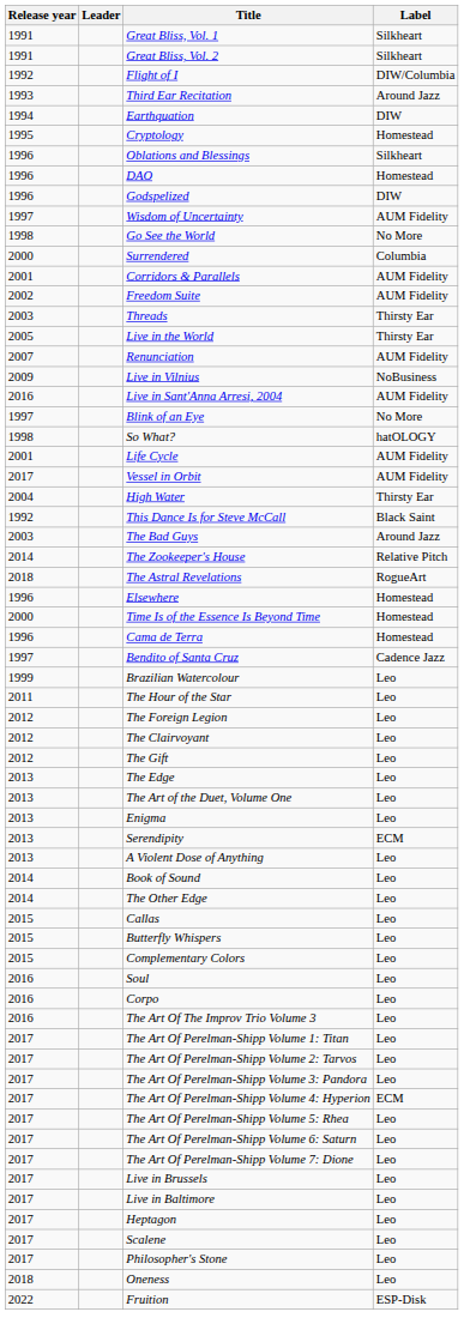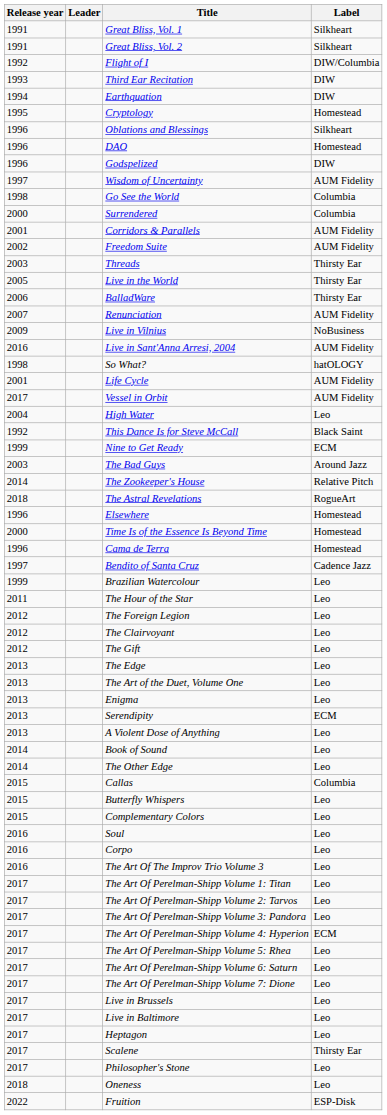 <table class="wikitable sortable">
 <tr>
 <th>Release year</th>
 <th>Leader</th>
 <th>Title</th>
 <th>Label</th>
 </tr>
 <tr>
 <td>1991</td>
 <td></td>
 <td><em><a href='#'>Great Bliss, Vol. 1</a></em></td>
 <td>Silkheart</td>
 </tr>
 <tr>
 <td>1991</td>
 <td></td>
 <td><em><a href='#'>Great Bliss, Vol. 2</a></em></td>
 <td>Silkheart</td>
 </tr>
 <tr>
 <td>1992</td>
 <td></td>
 <td><em><a href='#'>Flight of I</a></em></td>
 <td>DIW/Columbia</td>
 </tr>
 <tr>
 <td>1993</td>
 <td></td>
 <td><em><a href='#'>Third Ear Recitation</a></em></td>
-<td>Around Jazz</td>
+<td>DIW</td>
 </tr>
 <tr>
 <td>1994</td>
 <td></td>
 <td><em><a href='#'>Earthquation</a></em></td>
 <td>DIW</td>
 </tr>
 <tr>
 <td>1995</td>
 <td></td>
 <td><em><a href='#'>Cryptology</a></em></td>
 <td>Homestead</td>
 </tr>
 <tr>
 <td>1996</td>
 <td></td>
 <td><em><a href='#'>Oblations and Blessings</a></em></td>
 <td>Silkheart</td>
 </tr>
 <tr>
 <td>1996</td>
 <td></td>
 <td><em><a href='#'>DAO</a></em></td>
 <td>Homestead</td>
 </tr>
 <tr>
 <td>1996</td>
 <td></td>
 <td><em><a href='#'>Godspelized</a></em></td>
 <td>DIW</td>
 </tr>
 <tr>
 <td>1997</td>
 <td></td>
 <td><em><a href='#'>Wisdom of Uncertainty</a></em></td>
 <td>AUM Fidelity</td>
 </tr>
 <tr>
 <td>1998</td>
 <td></td>
 <td><em><a href='#'>Go See the World</a></em></td>
-<td>No More</td>
+<td>Columbia</td>
 </tr>
 <tr>
 <td>2000</td>
 <td></td>
 <td><em><a href='#'>Surrendered</a></em></td>
 <td>Columbia</td>
 </tr>
 <tr>
 <td>2001</td>
 <td></td>
 <td><em><a href='#'>Corridors & Parallels</a></em></td>
 <td>AUM Fidelity</td>
 </tr>
 <tr>
 <td>2002</td>
 <td></td>
 <td><em><a href='#'>Freedom Suite</a></em></td>
 <td>AUM Fidelity</td>
 </tr>
 <tr>
 <td>2003</td>
 <td></td>
 <td><em><a href='#'>Threads</a></em></td>
 <td>Thirsty Ear</td>
 </tr>
 <tr>
 <td>2005</td>
 <td></td>
 <td><em><a href='#'>Live in the World</a></em></td>
 <td>Thirsty Ear</td>
 </tr>
 <tr>
+<td>2006</td>
+<td></td>
+<td><em><a href='#'>BalladWare</a></em></td>
+<td>Thirsty Ear</td>
+</tr>
+<tr>
 <td>2007</td>
 <td></td>
 <td><em><a href='#'>Renunciation</a></em></td>
 <td>AUM Fidelity</td>
 </tr>
 <tr>
 <td>2009</td>
 <td></td>
 <td><em><a href='#'>Live in Vilnius</a></em></td>
 <td>NoBusiness</td>
 </tr>
 <tr>
 <td>2016</td>
 <td></td>
 <td><em><a href='#'>Live in Sant'Anna Arresi, 2004</a></em></td>
 <td>AUM Fidelity</td>
-</tr>
-<tr>
-<td>1997</td>
-<td></td>
-<td><em><a href='#'>Blink of an Eye</a></em></td>
-<td>No More</td>
 </tr>
 <tr>
 <td>1998</td>
 <td></td>
 <td><em>So What?</em></td>
 <td>hatOLOGY</td>
 </tr>
 <tr>
 <td>2001</td>
 <td></td>
 <td><em><a href='#'>Life Cycle</a></em></td>
 <td>AUM Fidelity</td>
 </tr>
 <tr>
 <td>2017</td>
 <td></td>
 <td><em><a href='#'>Vessel in Orbit</a></em></td>
 <td>AUM Fidelity</td>
 </tr>
 <tr>
 <td>2004</td>
 <td></td>
 <td><em><a href='#'>High Water</a></em></td>
-<td>Thirsty Ear</td>
+<td>Leo</td>
 </tr>
 <tr>
 <td>1992</td>
 <td></td>
 <td><em><a href='#'>This Dance Is for Steve McCall</a></em></td>
 <td>Black Saint</td>
+</tr>
+<tr>
+<td>1999</td>
+<td></td>
+<td><em><a href='#'>Nine to Get Ready</a></em></td>
+<td>ECM</td>
 </tr>
 <tr>
 <td>2003</td>
 <td></td>
 <td><em><a href='#'>The Bad Guys</a></em></td>
 <td>Around Jazz</td>
 </tr>
 <tr>
 <td>2014</td>
 <td></td>
 <td><em><a href='#'>The Zookeeper's House</a></em></td>
 <td>Relative Pitch</td>
 </tr>
 <tr>
 <td>2018</td>
 <td></td>
 <td><em><a href='#'>The Astral Revelations</a></em></td>
 <td>RogueArt</td>
 </tr>
 <tr>
 <td>1996</td>
 <td></td>
 <td><em><a href='#'>Elsewhere</a></em></td>
 <td>Homestead</td>
 </tr>
 <tr>
 <td>2000</td>
 <td></td>
 <td><em><a href='#'>Time Is of the Essence Is Beyond Time</a></em></td>
 <td>Homestead</td>
 </tr>
 <tr>
 <td>1996</td>
 <td></td>
 <td><em><a href='#'>Cama de Terra</a></em></td>
 <td>Homestead</td>
 </tr>
 <tr>
 <td>1997</td>
 <td></td>
 <td><em><a href='#'>Bendito of Santa Cruz</a></em></td>
 <td>Cadence Jazz</td>
 </tr>
 <tr>
 <td>1999</td>
 <td></td>
 <td><em>Brazilian Watercolour</em></td>
 <td>Leo</td>
 </tr>
 <tr>
 <td>2011</td>
 <td></td>
 <td><em>The Hour of the Star</em></td>
 <td>Leo</td>
 </tr>
 <tr>
 <td>2012</td>
 <td></td>
 <td><em>The Foreign Legion</em></td>
 <td>Leo</td>
 </tr>
 <tr>
 <td>2012</td>
 <td></td>
 <td><em>The Clairvoyant</em></td>
 <td>Leo</td>
 </tr>
 <tr>
 <td>2012</td>
 <td></td>
 <td><em>The Gift</em></td>
 <td>Leo</td>
 </tr>
 <tr>
 <td>2013</td>
 <td></td>
 <td><em>The Edge</em></td>
 <td>Leo</td>
 </tr>
 <tr>
 <td>2013</td>
 <td></td>
 <td><em>The Art of the Duet, Volume One</em></td>
 <td>Leo</td>
 </tr>
 <tr>
 <td>2013</td>
 <td></td>
 <td><em>Enigma</em></td>
 <td>Leo</td>
 </tr>
 <tr>
 <td>2013</td>
 <td></td>
 <td><em>Serendipity</em></td>
 <td>ECM</td>
 </tr>
 <tr>
 <td>2013</td>
 <td></td>
 <td><em>A Violent Dose of Anything</em></td>
 <td>Leo</td>
 </tr>
 <tr>
 <td>2014</td>
 <td></td>
 <td><em>Book of Sound</em></td>
 <td>Leo</td>
 </tr>
 <tr>
 <td>2014</td>
 <td></td>
 <td><em>The Other Edge</em></td>
 <td>Leo</td>
 </tr>
 <tr>
 <td>2015</td>
 <td></td>
 <td><em>Callas</em></td>
-<td>Leo</td>
+<td>Columbia</td>
 </tr>
 <tr>
 <td>2015</td>
 <td></td>
 <td><em>Butterfly Whispers</em></td>
 <td>Leo</td>
 </tr>
 <tr>
 <td>2015</td>
 <td></td>
 <td><em>Complementary Colors</em></td>
 <td>Leo</td>
 </tr>
 <tr>
 <td>2016</td>
 <td></td>
 <td><em>Soul</em></td>
 <td>Leo</td>
 </tr>
 <tr>
 <td>2016</td>
 <td></td>
 <td><em>Corpo</em></td>
 <td>Leo</td>
 </tr>
 <tr>
 <td>2016</td>
 <td></td>
 <td><em>The Art Of The Improv Trio Volume 3</em></td>
 <td>Leo</td>
 </tr>
 <tr>
 <td>2017</td>
 <td></td>
 <td><em>The Art Of Perelman-Shipp Volume 1: Titan</em></td>
 <td>Leo</td>
 </tr>
 <tr>
 <td>2017</td>
 <td></td>
 <td><em>The Art Of Perelman-Shipp Volume 2: Tarvos</em></td>
 <td>Leo</td>
 </tr>
 <tr>
 <td>2017</td>
 <td></td>
 <td><em>The Art Of Perelman-Shipp Volume 3: Pandora</em></td>
 <td>Leo</td>
 </tr>
 <tr>
 <td>2017</td>
 <td></td>
 <td><em>The Art Of Perelman-Shipp Volume 4: Hyperion</em></td>
 <td>ECM</td>
 </tr>
 <tr>
 <td>2017</td>
 <td></td>
 <td><em>The Art Of Perelman-Shipp Volume 5: Rhea</em></td>
 <td>Leo</td>
 </tr>
 <tr>
 <td>2017</td>
 <td></td>
 <td><em>The Art Of Perelman-Shipp Volume 6: Saturn</em></td>
 <td>Leo</td>
 </tr>
 <tr>
 <td>2017</td>
 <td></td>
 <td><em>The Art Of Perelman-Shipp Volume 7: Dione</em></td>
 <td>Leo</td>
 </tr>
 <tr>
 <td>2017</td>
 <td></td>
 <td><em>Live in Brussels</em></td>
 <td>Leo</td>
 </tr>
 <tr>
 <td>2017</td>
 <td></td>
 <td><em>Live in Baltimore</em></td>
 <td>Leo</td>
 </tr>
 <tr>
 <td>2017</td>
 <td></td>
 <td><em>Heptagon</em></td>
 <td>Leo</td>
 </tr>
 <tr>
 <td>2017</td>
 <td></td>
 <td><em>Scalene</em></td>
-<td>Leo</td>
+<td>Thirsty Ear</td>
 </tr>
 <tr>
 <td>2017</td>
 <td></td>
 <td><em>Philosopher's Stone</em></td>
 <td>Leo</td>
 </tr>
 <tr>
 <td>2018</td>
 <td></td>
 <td><em>Oneness</em></td>
 <td>Leo</td>
 </tr>
 <tr>
 <td>2022</td>
 <td></td>
 <td><em>Fruition</em></td>
 <td>ESP-Disk</td>
 </tr>
 </table>
